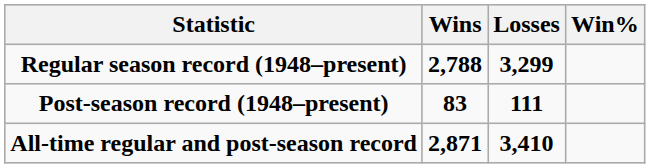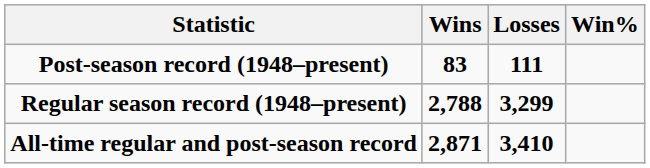 <table class="wikitable" style="text-align:center; font-size:95%">
 <tr>
 <th>Statistic</th>
 <th>Wins</th>
 <th>Losses</th>
 <th>Win%</th>
 </tr>
 <tr>
+<td><strong>Post-season record (1948–present)</strong></td>
+<td><strong>83</strong></td>
+<td><strong>111</strong></td>
+<td><strong></strong></td>
+</tr>
+<tr>
 <td><strong>Regular season record (1948–present)</strong></td>
 <td><strong>2,788</strong></td>
 <td><strong>3,299</strong></td>
-<td><strong></strong></td>
-</tr>
-<tr>
-<td><strong>Post-season record (1948–present)</strong></td>
-<td><strong>83</strong></td>
-<td><strong>111</strong></td>
 <td><strong></strong></td>
 </tr>
 <tr>
 <td><strong>All-time regular and post-season record</strong></td>
 <td><strong>2,871</strong></td>
 <td><strong>3,410</strong></td>
 <td><strong></strong></td>
 </tr>
 </table>
